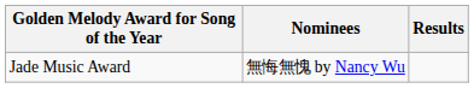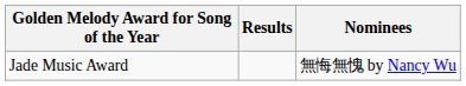 <table class="wikitable" style="font-size: 90%;">
 <tr>
 <th style="width:200px;">Golden Melody Award for Song of the Year</th>
+<th>Results</th>
 <th>Nominees</th>
-<th>Results</th>
 </tr>
 <tr>
 <td>Jade Music Award</td>
+<td></td>
 <td>無悔無愧 by <a href='#'>Nancy Wu</a></td>
-<td></td>
 </tr>
 </table>
